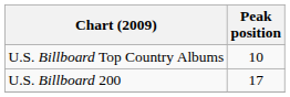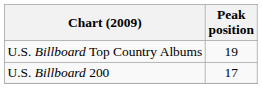 <table class="wikitable">
 <tr>
 <th>Chart (2009)</th>
 <th>Peak<br>position</th>
 </tr>
 <tr>
 <td>U.S. <em>Billboard</em> Top Country Albums</td>
-<td align="center">10</td>
+<td align="center">19</td>
 </tr>
 <tr>
 <td>U.S. <em>Billboard</em> 200</td>
 <td align="center">17</td>
 </tr>
 <tr>
 </tr>
 </table>
